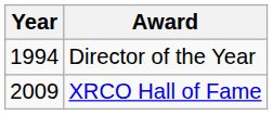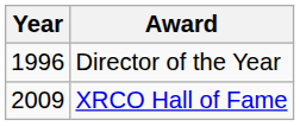 <table class="wikitable">
 <tr>
 <th>Year</th>
 <th>Award</th>
 </tr>
 <tr>
-<td>1994</td>
+<td>1996</td>
 <td>Director of the Year</td>
 </tr>
 <tr>
 <td>2009</td>
 <td><a href='#'>XRCO Hall of Fame</a></td>
 </tr>
 </table>
